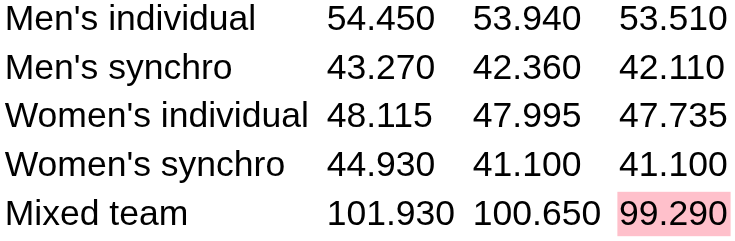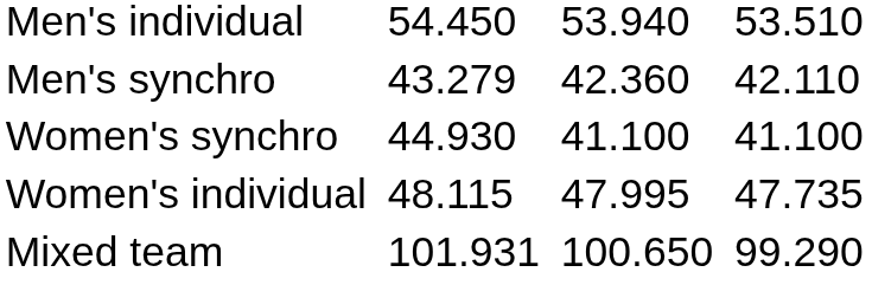 <table>
 <tr>
 <td>Men's individual</td>
 <td></td>
 <td>54.450</td>
 <td></td>
 <td>53.940</td>
 <td></td>
 <td>53.510</td>
 </tr>
 <tr>
 <td>Men's synchro</td>
 <td></td>
-<td>43.270</td>
+<td>43.279</td>
 <td></td>
 <td>42.360</td>
 <td></td>
 <td>42.110</td>
+</tr>
+<tr>
+<td>Women's synchro</td>
+<td></td>
+<td>44.930</td>
+<td></td>
+<td>41.100</td>
+<td></td>
+<td>41.100</td>
 </tr>
 <tr>
 <td>Women's individual</td>
 <td></td>
 <td>48.115</td>
 <td></td>
 <td>47.995</td>
 <td></td>
 <td>47.735</td>
 </tr>
 <tr>
-<td>Women's synchro</td>
-<td></td>
-<td>44.930</td>
-<td></td>
-<td>41.100</td>
-<td></td>
-<td>41.100</td>
-</tr>
-<tr>
 <td>Mixed team</td>
 <td></td>
-<td>101.930</td>
+<td>101.931</td>
 <td></td>
 <td>100.650</td>
 <td></td>
-<td style="background: pink;">99.290</td>
+<td>99.290</td>
 </tr>
 </table>
